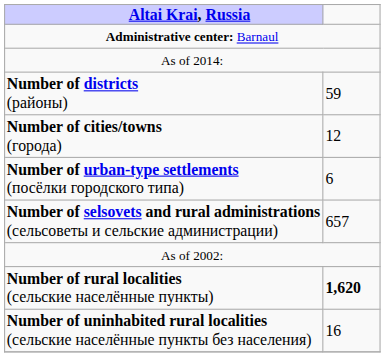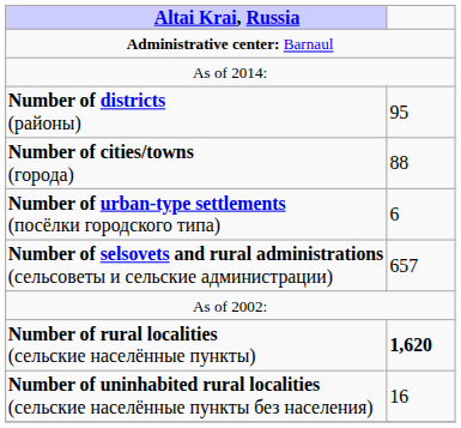 <table border=1 align="right" cellpadding=2 cellspacing=0 style="margin: 0 0 1em 1em; background: #f9f9f9; border: 1px #aaa solid; border-collapse: collapse; font-size: 95%;">
 <tr>
 <th bgcolor="#ccccff" style="padding:0 0 0 50px;"><a href='#'>Altai Krai</a>, <a href='#'>Russia</a></th>
 <td width="50px"></td>
 </tr>
 <tr>
 <td colspan=2 align="center"><small><strong>Administrative center:</strong> <a href='#'>Barnaul</a></small></td>
 </tr>
 <tr>
 <td colspan=2 align="center"><small>As of 2014:</small></td>
 </tr>
 <tr>
 <td><strong>Number of <a href='#'>districts</a></strong><br>(районы)</td>
-<td>59</td>
+<td>95</td>
 </tr>
 <tr>
 <td><strong>Number of cities/towns</strong><br>(города)</td>
-<td>12</td>
+<td>88</td>
 </tr>
 <tr>
 <td><strong>Number of <a href='#'>urban-type settlements</a></strong><br>(посёлки городского типа)</td>
 <td>6</td>
 </tr>
 <tr>
 <td><strong>Number of <a href='#'>selsovets</a> and rural administrations</strong><br>(сельсоветы и сельские администрации)</td>
 <td>657</td>
 </tr>
 <tr>
 <td colspan=2 align="center"><small>As of 2002:</small></td>
 </tr>
 <tr>
 <td><strong>Number of rural localities</strong><br>(сельские населённые пункты)</td>
 <td><strong>1,620</strong></td>
 </tr>
 <tr>
 <td><strong>Number of uninhabited rural localities</strong><br>(сельские населённые пункты без населения)</td>
 <td>16</td>
 </tr>
 <tr>
 </tr>
 </table>
